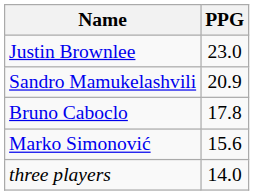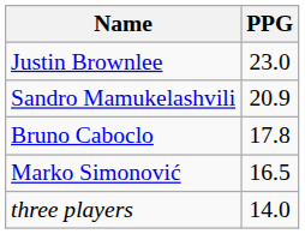 <table class=wikitable>
 <tr>
 <th>Name</th>
 <th>PPG</th>
 </tr>
 <tr>
 <td> <a href='#'>Justin Brownlee</a></td>
 <td align=center>23.0</td>
 </tr>
 <tr>
 <td> <a href='#'>Sandro Mamukelashvili</a></td>
 <td align=center>20.9</td>
 </tr>
 <tr>
 <td> <a href='#'>Bruno Caboclo</a></td>
 <td align=center>17.8</td>
 </tr>
 <tr>
 <td> <a href='#'>Marko Simonović</a></td>
-<td align=center>15.6</td>
+<td align=center>16.5</td>
 </tr>
 <tr>
 <td><em>three players</em></td>
 <td align=center>14.0</td>
 </tr>
 </table>
